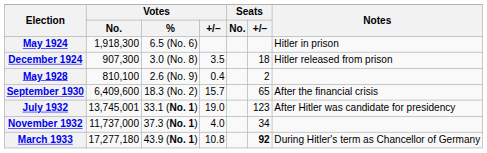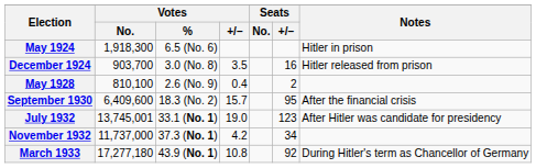 <table class="wikitable" style="text-align: right">
 <tr>
 </tr>
 <tr>
 <th rowspan="2">Election</th>
 <th colspan="3">Votes</th>
 <th colspan="2">Seats</th>
 <th rowspan="2">Notes</th>
 </tr>
 <tr>
 <th>No.</th>
 <th>%</th>
 <th>+/–</th>
 <th>No.</th>
 <th>+/–</th>
 </tr>
 <tr>
 <th><a href='#'>May 1924</a><br></th>
 <td>1,918,300</td>
 <td>6.5 (No. 6)</td>
 <td></td>
 <td></td>
 <td></td>
 <td style="text-align:left;">Hitler in prison</td>
 </tr>
 <tr>
 <th><a href='#'>December 1924</a><br></th>
-<td>907,300</td>
+<td>903,700</td>
 <td>3.0 (No. 8)</td>
 <td> 3.5</td>
 <td></td>
-<td> 18</td>
+<td> 16</td>
 <td style="text-align:left;">Hitler released from prison</td>
 </tr>
 <tr>
 <th><a href='#'>May 1928</a></th>
 <td>810,100</td>
 <td>2.6 (No. 9)</td>
 <td> 0.4</td>
 <td></td>
 <td> 2</td>
 <td style="text-align:left;"></td>
 </tr>
 <tr>
 <th><a href='#'>September 1930</a></th>
 <td>6,409,600</td>
 <td>18.3 (No. 2)</td>
 <td> 15.7</td>
 <td></td>
-<td> 65</td>
+<td> 95</td>
 <td style="text-align:left;">After the financial crisis</td>
 </tr>
 <tr>
 <th><a href='#'>July 1932</a></th>
 <td>13,745,001</td>
 <td>33.1 (<strong>No. 1</strong>)</td>
 <td> 19.0</td>
 <td></td>
 <td> 123</td>
 <td style="text-align:left;">After Hitler was candidate for presidency</td>
 </tr>
 <tr>
 <th><a href='#'>November 1932</a></th>
 <td>11,737,000</td>
 <td>37.3 (<strong>No. 1</strong>)</td>
-<td> 4.0</td>
+<td> 4.2</td>
 <td></td>
 <td> 34</td>
 <td style="text-align:left;"> </td>
 </tr>
 <tr>
 <th><a href='#'>March 1933</a></th>
 <td>17,277,180</td>
 <td>43.9 (<strong>No. 1</strong>)</td>
 <td> 10.8</td>
 <td></td>
-<td><strong> 92</strong></td>
+<td> 92</td>
 <td style="text-align:left;">During Hitler's term as Chancellor of Germany</td>
 </tr>
 </table>
